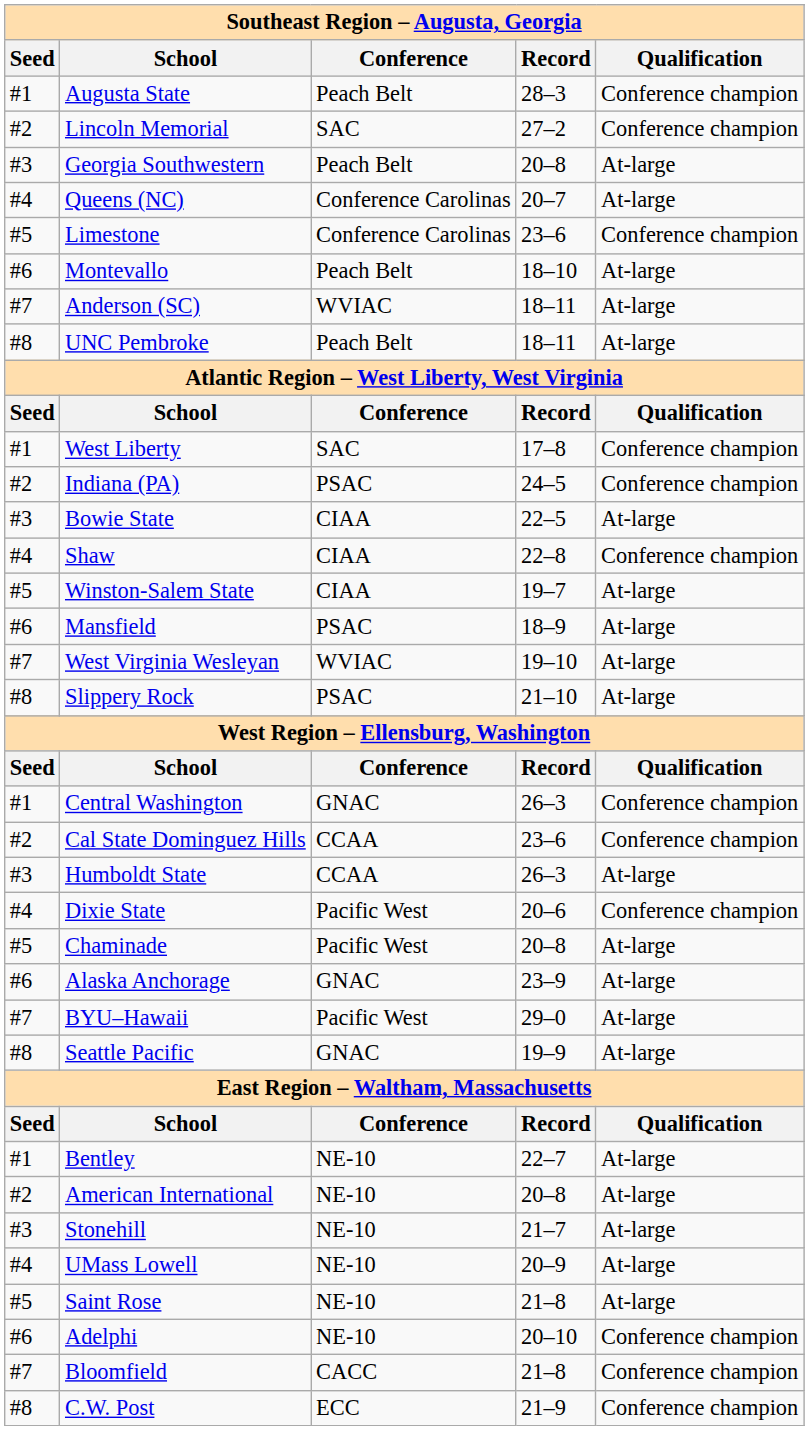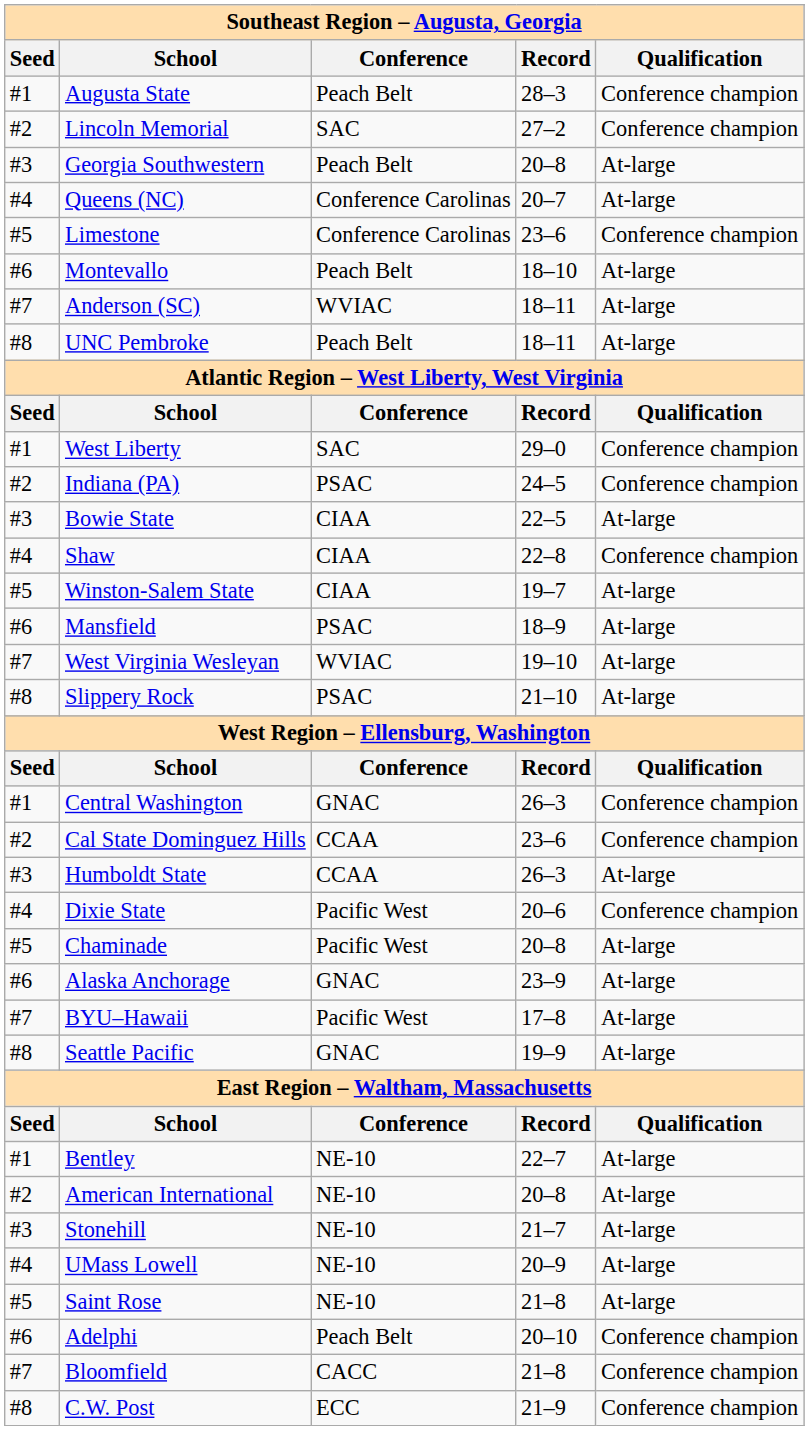 <table class="wikitable">
 <tr>
 <th colspan="5" style="background:#ffdead;">Southeast Region – <a href='#'>Augusta, Georgia</a></th>
 </tr>
 <tr>
 <th>Seed</th>
 <th>School</th>
 <th>Conference</th>
 <th>Record</th>
 <th>Qualification</th>
 </tr>
 <tr>
 <td>#1</td>
 <td><a href='#'>Augusta State</a></td>
 <td>Peach Belt</td>
 <td>28–3</td>
 <td>Conference champion</td>
 </tr>
 <tr>
 <td>#2</td>
 <td><a href='#'>Lincoln Memorial</a></td>
 <td>SAC</td>
 <td>27–2</td>
 <td>Conference champion</td>
 </tr>
 <tr>
 <td>#3</td>
 <td><a href='#'>Georgia Southwestern</a></td>
 <td>Peach Belt</td>
 <td>20–8</td>
 <td>At-large</td>
 </tr>
 <tr>
 <td>#4</td>
 <td><a href='#'>Queens (NC)</a></td>
 <td>Conference Carolinas</td>
 <td>20–7</td>
 <td>At-large</td>
 </tr>
 <tr>
 <td>#5</td>
 <td><a href='#'>Limestone</a></td>
 <td>Conference Carolinas</td>
 <td>23–6</td>
 <td>Conference champion</td>
 </tr>
 <tr>
 <td>#6</td>
 <td><a href='#'>Montevallo</a></td>
 <td>Peach Belt</td>
 <td>18–10</td>
 <td>At-large</td>
 </tr>
 <tr>
 <td>#7</td>
 <td><a href='#'>Anderson (SC)</a></td>
 <td>WVIAC</td>
 <td>18–11</td>
 <td>At-large</td>
 </tr>
 <tr>
 <td>#8</td>
 <td><a href='#'>UNC Pembroke</a></td>
 <td>Peach Belt</td>
 <td>18–11</td>
 <td>At-large</td>
 </tr>
 <tr>
 <th colspan="5" style="background:#ffdead;">Atlantic Region – <a href='#'>West Liberty, West Virginia</a></th>
 </tr>
 <tr>
 <th>Seed</th>
 <th>School</th>
 <th>Conference</th>
 <th>Record</th>
 <th>Qualification</th>
 </tr>
 <tr>
 <td>#1</td>
 <td><a href='#'>West Liberty</a></td>
 <td>SAC</td>
-<td>17–8</td>
+<td>29–0</td>
 <td>Conference champion</td>
 </tr>
 <tr>
 <td>#2</td>
 <td><a href='#'>Indiana (PA)</a></td>
 <td>PSAC</td>
 <td>24–5</td>
 <td>Conference champion</td>
 </tr>
 <tr>
 <td>#3</td>
 <td><a href='#'>Bowie State</a></td>
 <td>CIAA</td>
 <td>22–5</td>
 <td>At-large</td>
 </tr>
 <tr>
 <td>#4</td>
 <td><a href='#'>Shaw</a></td>
 <td>CIAA</td>
 <td>22–8</td>
 <td>Conference champion</td>
 </tr>
 <tr>
 <td>#5</td>
 <td><a href='#'>Winston-Salem State</a></td>
 <td>CIAA</td>
 <td>19–7</td>
 <td>At-large</td>
 </tr>
 <tr>
 <td>#6</td>
 <td><a href='#'>Mansfield</a></td>
 <td>PSAC</td>
 <td>18–9</td>
 <td>At-large</td>
 </tr>
 <tr>
 <td>#7</td>
 <td><a href='#'>West Virginia Wesleyan</a></td>
 <td>WVIAC</td>
 <td>19–10</td>
 <td>At-large</td>
 </tr>
 <tr>
 <td>#8</td>
 <td><a href='#'>Slippery Rock</a></td>
 <td>PSAC</td>
 <td>21–10</td>
 <td>At-large</td>
 </tr>
 <tr>
 <th colspan="5" style="background:#ffdead;">West Region – <a href='#'>Ellensburg, Washington</a></th>
 </tr>
 <tr>
 <th>Seed</th>
 <th>School</th>
 <th>Conference</th>
 <th>Record</th>
 <th>Qualification</th>
 </tr>
 <tr>
 <td>#1</td>
 <td><a href='#'>Central Washington</a></td>
 <td>GNAC</td>
 <td>26–3</td>
 <td>Conference champion</td>
 </tr>
 <tr>
 <td>#2</td>
 <td><a href='#'>Cal State Dominguez Hills</a></td>
 <td>CCAA</td>
 <td>23–6</td>
 <td>Conference champion</td>
 </tr>
 <tr>
 <td>#3</td>
 <td><a href='#'>Humboldt State</a></td>
 <td>CCAA</td>
 <td>26–3</td>
 <td>At-large</td>
 </tr>
 <tr>
 <td>#4</td>
 <td><a href='#'>Dixie State</a></td>
 <td>Pacific West</td>
 <td>20–6</td>
 <td>Conference champion</td>
 </tr>
 <tr>
 <td>#5</td>
 <td><a href='#'>Chaminade</a></td>
 <td>Pacific West</td>
 <td>20–8</td>
 <td>At-large</td>
 </tr>
 <tr>
 <td>#6</td>
 <td><a href='#'>Alaska Anchorage</a></td>
 <td>GNAC</td>
 <td>23–9</td>
 <td>At-large</td>
 </tr>
 <tr>
 <td>#7</td>
 <td><a href='#'>BYU–Hawaii</a></td>
 <td>Pacific West</td>
-<td>29–0</td>
+<td>17–8</td>
 <td>At-large</td>
 </tr>
 <tr>
 <td>#8</td>
 <td><a href='#'>Seattle Pacific</a></td>
 <td>GNAC</td>
 <td>19–9</td>
 <td>At-large</td>
 </tr>
 <tr>
 <th colspan="5" style="background:#ffdead;">East Region – <a href='#'>Waltham, Massachusetts</a></th>
 </tr>
 <tr>
 <th>Seed</th>
 <th>School</th>
 <th>Conference</th>
 <th>Record</th>
 <th>Qualification</th>
 </tr>
 <tr>
 <td>#1</td>
 <td><a href='#'>Bentley</a></td>
 <td>NE-10</td>
 <td>22–7</td>
 <td>At-large</td>
 </tr>
 <tr>
 <td>#2</td>
 <td><a href='#'>American International</a></td>
 <td>NE-10</td>
 <td>20–8</td>
 <td>At-large</td>
 </tr>
 <tr>
 <td>#3</td>
 <td><a href='#'>Stonehill</a></td>
 <td>NE-10</td>
 <td>21–7</td>
 <td>At-large</td>
 </tr>
 <tr>
 <td>#4</td>
 <td><a href='#'>UMass Lowell</a></td>
 <td>NE-10</td>
 <td>20–9</td>
 <td>At-large</td>
 </tr>
 <tr>
 <td>#5</td>
 <td><a href='#'>Saint Rose</a></td>
 <td>NE-10</td>
 <td>21–8</td>
 <td>At-large</td>
 </tr>
 <tr>
 <td>#6</td>
 <td><a href='#'>Adelphi</a></td>
-<td>NE-10</td>
+<td>Peach Belt</td>
 <td>20–10</td>
 <td>Conference champion</td>
 </tr>
 <tr>
 <td>#7</td>
 <td><a href='#'>Bloomfield</a></td>
 <td>CACC</td>
 <td>21–8</td>
 <td>Conference champion</td>
 </tr>
 <tr>
 <td>#8</td>
 <td><a href='#'>C.W. Post</a></td>
 <td>ECC</td>
 <td>21–9</td>
 <td>Conference champion</td>
 </tr>
 </table>
